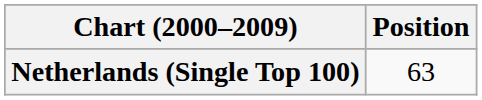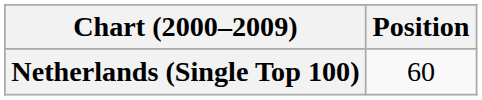 <table class="wikitable plainrowheaders" style="text-align:center">
 <tr>
 <th>Chart (2000–2009)</th>
 <th>Position</th>
 </tr>
 <tr>
 <th scope="row">Netherlands (Single Top 100)</th>
-<td>63</td>
+<td>60</td>
 </tr>
 </table>
